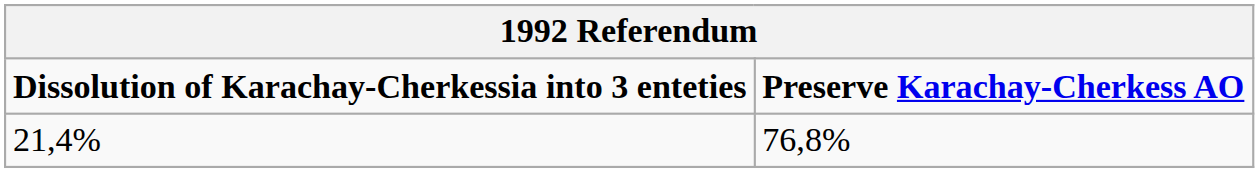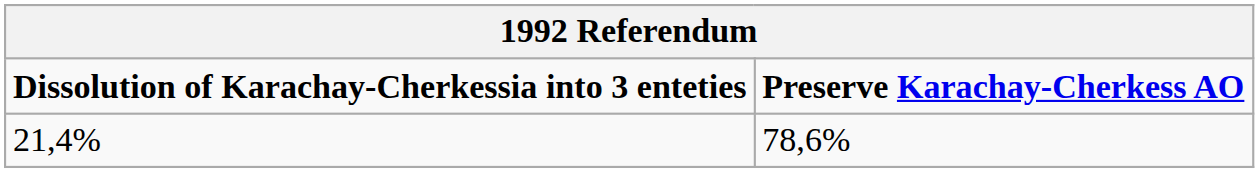 <table class="wikitable">
 <tr>
 <th colspan="2">1992 Referendum</th>
 </tr>
 <tr>
 <td><strong>Dissolution of Karachay-Cherkessia into 3 enteties</strong></td>
 <td><strong>Preserve <a href='#'>Karachay-Cherkess AO</a></strong></td>
 </tr>
 <tr>
 <td>21,4%</td>
-<td>76,8%</td>
+<td>78,6%</td>
 </tr>
 </table>
